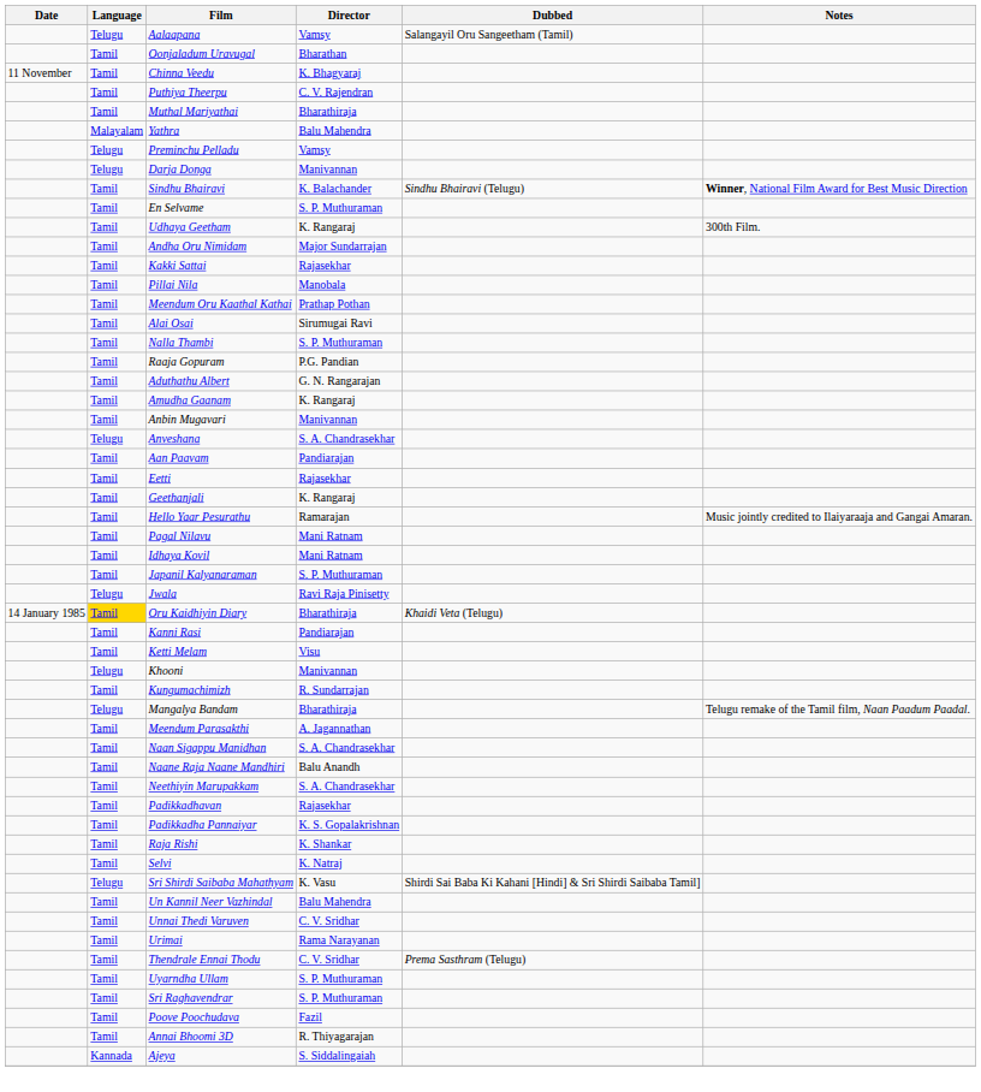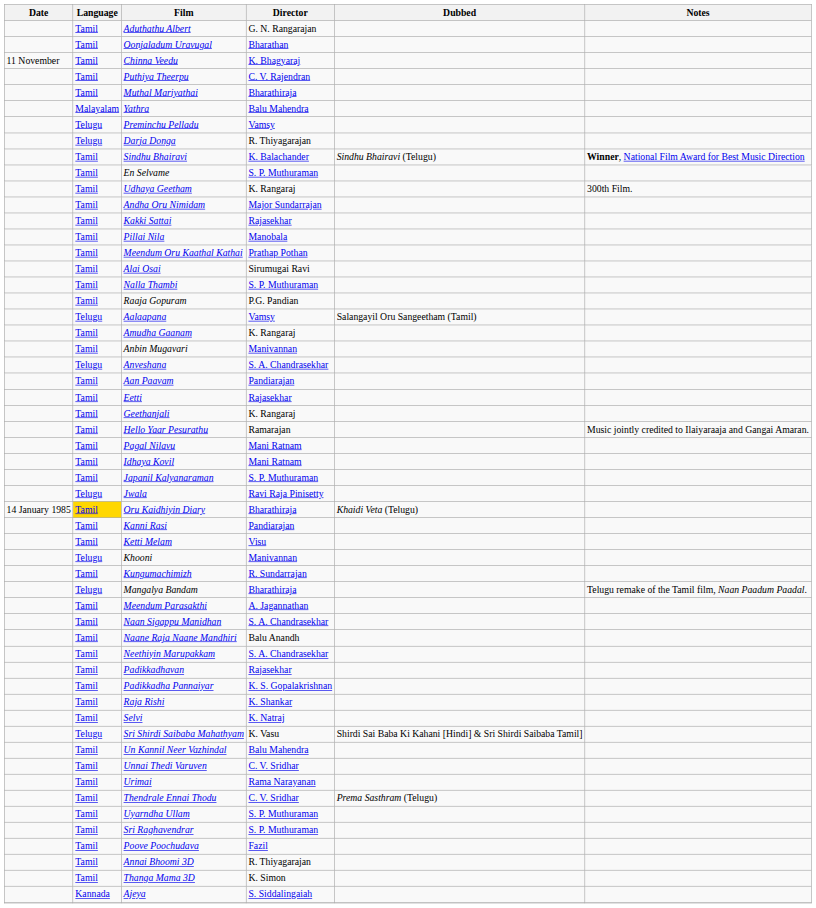 <table class="wikitable sortable" style="font-size:95%;">
 <tr>
 <th>Date</th>
 <th>Language</th>
 <th>Film</th>
 <th>Director</th>
 <th>Dubbed</th>
 <th>Notes</th>
 </tr>
 <tr>
 <td></td>
-<td><a href='#'>Telugu</a></td>
-<td><em><a href='#'>Aalaapana</a></em></td>
-<td><a href='#'>Vamsy</a></td>
-<td>Salangayil Oru Sangeetham (Tamil)</td>
+<td><a href='#'>Tamil</a></td>
+<td><em><a href='#'>Aduthathu Albert</a></em></td>
+<td>G. N. Rangarajan</td>
+<td></td>
 <td></td>
 </tr>
 <tr>
 <td></td>
 <td><a href='#'>Tamil</a></td>
 <td><em><a href='#'>Oonjaladum Uravugal </a></em></td>
 <td><a href='#'>Bharathan</a></td>
 <td></td>
 </tr>
 <tr>
 <td>11 November</td>
 <td><a href='#'>Tamil</a></td>
 <td><em><a href='#'>Chinna Veedu</a></em></td>
 <td><a href='#'>K. Bhagyaraj</a></td>
 <td></td>
 <td></td>
 </tr>
 <tr>
 <td></td>
 <td><a href='#'>Tamil</a></td>
 <td><em><a href='#'>Puthiya Theerpu</a></em></td>
 <td><a href='#'>C. V. Rajendran</a></td>
 <td></td>
 <td></td>
 </tr>
 <tr>
 <td></td>
 <td><a href='#'>Tamil</a></td>
 <td><em><a href='#'>Muthal Mariyathai</a></em></td>
 <td><a href='#'>Bharathiraja</a></td>
 <td></td>
 <td></td>
 </tr>
 <tr>
 <td></td>
 <td><a href='#'>Malayalam</a></td>
 <td><em><a href='#'>Yathra</a></em></td>
 <td><a href='#'>Balu Mahendra</a></td>
 <td></td>
 <td></td>
 </tr>
 <tr>
 <td></td>
 <td><a href='#'>Telugu</a></td>
 <td><em><a href='#'>Preminchu Pelladu</a></em></td>
 <td><a href='#'>Vamsy</a></td>
 <td></td>
 <td></td>
 </tr>
 <tr>
 <td></td>
 <td><a href='#'>Telugu</a></td>
 <td><em><a href='#'>Darja Donga</a></em></td>
-<td><a href='#'>Manivannan</a></td>
+<td>R. Thiyagarajan</td>
 <td></td>
 <td></td>
 </tr>
 <tr>
 <td></td>
 <td><a href='#'>Tamil</a></td>
 <td><em><a href='#'>Sindhu Bhairavi</a></em></td>
 <td><a href='#'>K. Balachander</a></td>
 <td><em>Sindhu Bhairavi</em> (Telugu)</td>
 <td><strong>Winner</strong>, <a href='#'>National Film Award for Best Music Direction</a></td>
 </tr>
 <tr>
 <td></td>
 <td><a href='#'>Tamil</a></td>
 <td><em>En Selvame</em></td>
 <td><a href='#'>S. P. Muthuraman</a></td>
 <td></td>
 <td></td>
 </tr>
 <tr>
 <td></td>
 <td><a href='#'>Tamil</a></td>
 <td><em><a href='#'>Udhaya Geetham</a></em></td>
 <td>K. Rangaraj</td>
 <td></td>
 <td>300th Film.</td>
 </tr>
 <tr>
 <td></td>
 <td><a href='#'>Tamil</a></td>
 <td><em><a href='#'>Andha Oru Nimidam</a></em></td>
 <td><a href='#'>Major Sundarrajan</a></td>
 <td></td>
 <td></td>
 </tr>
 <tr>
 <td></td>
 <td><a href='#'>Tamil</a></td>
 <td><em><a href='#'>Kakki Sattai</a></em></td>
 <td><a href='#'>Rajasekhar</a></td>
 <td></td>
 <td></td>
 </tr>
 <tr>
 <td></td>
 <td><a href='#'>Tamil</a></td>
 <td><em><a href='#'>Pillai Nila</a></em></td>
 <td><a href='#'>Manobala</a></td>
 <td></td>
 <td></td>
 </tr>
 <tr>
 <td></td>
 <td><a href='#'>Tamil</a></td>
 <td><em><a href='#'>Meendum Oru Kaathal Kathai</a></em></td>
 <td><a href='#'>Prathap Pothan</a></td>
 <td></td>
 <td></td>
 </tr>
 <tr>
 <td></td>
 <td><a href='#'>Tamil</a></td>
 <td><em><a href='#'>Alai Osai</a></em></td>
 <td>Sirumugai Ravi</td>
 <td></td>
 <td></td>
 </tr>
 <tr>
 <td></td>
 <td><a href='#'>Tamil</a></td>
 <td><em><a href='#'>Nalla Thambi</a></em></td>
 <td><a href='#'>S. P. Muthuraman</a></td>
 <td></td>
 <td></td>
 </tr>
 <tr>
 <td></td>
 <td><a href='#'>Tamil</a></td>
 <td><em>Raaja Gopuram</em></td>
 <td>P.G. Pandian</td>
 <td></td>
 <td></td>
 </tr>
 <tr>
 <td></td>
-<td><a href='#'>Tamil</a></td>
-<td><em><a href='#'>Aduthathu Albert</a></em></td>
-<td>G. N. Rangarajan</td>
-<td></td>
+<td><a href='#'>Telugu</a></td>
+<td><em><a href='#'>Aalaapana</a></em></td>
+<td><a href='#'>Vamsy</a></td>
+<td>Salangayil Oru Sangeetham (Tamil)</td>
 <td></td>
 </tr>
 <tr>
 <td></td>
 <td><a href='#'>Tamil</a></td>
 <td><em><a href='#'>Amudha Gaanam</a></em></td>
 <td>K. Rangaraj</td>
 <td></td>
 <td></td>
 </tr>
 <tr>
 <td></td>
 <td><a href='#'>Tamil</a></td>
 <td><em>Anbin Mugavari	</em></td>
 <td><a href='#'>Manivannan</a></td>
 <td></td>
 <td></td>
 </tr>
 <tr>
 <td></td>
 <td><a href='#'>Telugu</a></td>
 <td><em><a href='#'>Anveshana</a></em></td>
 <td><a href='#'>S. A. Chandrasekhar</a></td>
 <td></td>
 <td></td>
 </tr>
 <tr>
 <td></td>
 <td><a href='#'>Tamil</a></td>
 <td><em><a href='#'>Aan Paavam</a></em></td>
 <td><a href='#'>Pandiarajan</a></td>
 <td></td>
 <td></td>
 </tr>
 <tr>
 <td></td>
 <td><a href='#'>Tamil</a></td>
 <td><em><a href='#'>Eetti</a></em></td>
 <td><a href='#'>Rajasekhar</a></td>
 <td></td>
 <td></td>
 </tr>
 <tr>
 <td></td>
 <td><a href='#'>Tamil</a></td>
 <td><em><a href='#'>Geethanjali</a></em></td>
 <td>K. Rangaraj</td>
 <td></td>
 <td></td>
 </tr>
 <tr>
 <td></td>
 <td><a href='#'>Tamil</a></td>
 <td><em><a href='#'>Hello Yaar Pesurathu</a></em></td>
 <td>Ramarajan</td>
 <td></td>
 <td>Music jointly credited to Ilaiyaraaja and Gangai Amaran.</td>
 </tr>
 <tr>
 <td></td>
 <td><a href='#'>Tamil</a></td>
 <td><em><a href='#'>Pagal Nilavu</a></em></td>
 <td><a href='#'>Mani Ratnam</a></td>
 <td></td>
 <td></td>
 </tr>
 <tr>
 <td></td>
 <td><a href='#'>Tamil</a></td>
 <td><em><a href='#'>Idhaya Kovil</a></em></td>
 <td><a href='#'>Mani Ratnam</a></td>
 <td></td>
 <td></td>
 </tr>
 <tr>
 <td></td>
 <td><a href='#'>Tamil</a></td>
 <td><em><a href='#'>Japanil Kalyanaraman</a></em></td>
 <td><a href='#'>S. P. Muthuraman</a></td>
 <td></td>
 <td></td>
 </tr>
 <tr>
 <td></td>
 <td><a href='#'>Telugu</a></td>
 <td><em><a href='#'>Jwala</a></em></td>
 <td><a href='#'>Ravi Raja Pinisetty</a></td>
 <td></td>
 <td></td>
 </tr>
 <tr>
 <td>14 January 1985</td>
 <td style="background: gold;"><a href='#'>Tamil</a></td>
 <td><em><a href='#'>Oru Kaidhiyin Diary</a></em></td>
 <td><a href='#'>Bharathiraja</a></td>
 <td><em>Khaidi Veta</em> (Telugu)</td>
 <td></td>
 </tr>
 <tr>
 <td></td>
 <td><a href='#'>Tamil</a></td>
 <td><em><a href='#'>Kanni Rasi</a></em></td>
 <td><a href='#'>Pandiarajan</a></td>
 <td></td>
 <td></td>
 </tr>
 <tr>
 <td></td>
 <td><a href='#'>Tamil</a></td>
 <td><em><a href='#'>Ketti Melam</a></em></td>
 <td><a href='#'>Visu</a></td>
 <td></td>
 <td></td>
 </tr>
 <tr>
 <td></td>
 <td><a href='#'>Telugu</a></td>
 <td><em>Khooni</em></td>
 <td><a href='#'>Manivannan</a></td>
 <td></td>
 <td></td>
 </tr>
 <tr>
 <td></td>
 <td><a href='#'>Tamil</a></td>
 <td><em><a href='#'>Kungumachimizh</a></em></td>
 <td><a href='#'>R. Sundarrajan</a></td>
 <td></td>
 <td></td>
 </tr>
 <tr>
 <td></td>
 <td><a href='#'>Telugu</a></td>
 <td><em>Mangalya Bandam</em></td>
 <td><a href='#'>Bharathiraja</a></td>
 <td></td>
 <td>Telugu remake of the Tamil film, <em>Naan Paadum Paadal</em>.</td>
 </tr>
 <tr>
 <td></td>
 <td><a href='#'>Tamil</a></td>
 <td><em><a href='#'>Meendum Parasakthi</a></em></td>
 <td><a href='#'>A. Jagannathan</a></td>
 <td></td>
 <td></td>
 </tr>
 <tr>
 <td></td>
 <td><a href='#'>Tamil</a></td>
 <td><em><a href='#'>Naan Sigappu Manidhan</a></em></td>
 <td><a href='#'>S. A. Chandrasekhar</a></td>
 <td></td>
 <td></td>
 </tr>
 <tr>
 <td></td>
 <td><a href='#'>Tamil</a></td>
 <td><em><a href='#'>Naane Raja Naane Mandhiri</a></em></td>
 <td>Balu Anandh</td>
 <td></td>
 <td></td>
 </tr>
 <tr>
 <td></td>
 <td><a href='#'>Tamil</a></td>
 <td><em><a href='#'>Neethiyin Marupakkam</a></em></td>
 <td><a href='#'>S. A. Chandrasekhar</a></td>
 <td></td>
 <td></td>
 </tr>
 <tr>
 <td></td>
 <td><a href='#'>Tamil</a></td>
 <td><em><a href='#'>Padikkadhavan</a></em></td>
 <td><a href='#'>Rajasekhar</a></td>
 <td></td>
 <td></td>
 </tr>
 <tr>
 <td></td>
 <td><a href='#'>Tamil</a></td>
 <td><em><a href='#'>Padikkadha Pannaiyar</a></em></td>
 <td><a href='#'>K. S. Gopalakrishnan</a></td>
 <td></td>
 <td></td>
 </tr>
 <tr>
 <td></td>
 <td><a href='#'>Tamil</a></td>
 <td><em><a href='#'>Raja Rishi</a></em></td>
 <td><a href='#'>K. Shankar</a></td>
 <td></td>
 <td></td>
 </tr>
 <tr>
 <td></td>
 <td><a href='#'>Tamil</a></td>
 <td><em><a href='#'>Selvi</a></em></td>
 <td><a href='#'>K. Natraj</a></td>
 <td></td>
 <td></td>
 </tr>
 <tr>
 <td></td>
 <td><a href='#'>Telugu</a></td>
 <td><em><a href='#'>Sri Shirdi Saibaba Mahathyam</a></em></td>
 <td>K. Vasu</td>
 <td>Shirdi Sai Baba Ki Kahani [Hindi] & Sri Shirdi Saibaba Tamil]</td>
 <td></td>
 </tr>
 <tr>
 <td></td>
 <td><a href='#'>Tamil</a></td>
 <td><em><a href='#'>Un Kannil Neer Vazhindal</a></em></td>
 <td><a href='#'>Balu Mahendra</a></td>
 <td></td>
 <td></td>
 </tr>
 <tr>
 <td></td>
 <td><a href='#'>Tamil</a></td>
 <td><em><a href='#'>Unnai Thedi Varuven</a></em></td>
 <td><a href='#'>C. V. Sridhar</a></td>
 <td></td>
 <td></td>
 </tr>
 <tr>
 <td></td>
 <td><a href='#'>Tamil</a></td>
 <td><em><a href='#'>Urimai</a></em></td>
 <td><a href='#'>Rama Narayanan</a></td>
 <td></td>
 <td></td>
 </tr>
 <tr>
 <td></td>
 <td><a href='#'>Tamil</a></td>
 <td><em><a href='#'>Thendrale Ennai Thodu</a></em></td>
 <td><a href='#'>C. V. Sridhar</a></td>
 <td><em>Prema Sasthram</em> (Telugu)</td>
 <td></td>
 </tr>
 <tr>
 <td></td>
 <td><a href='#'>Tamil</a></td>
 <td><em><a href='#'>Uyarndha Ullam</a></em></td>
 <td><a href='#'>S. P. Muthuraman</a></td>
 <td></td>
 <td></td>
 </tr>
 <tr>
 <td></td>
 <td><a href='#'>Tamil</a></td>
 <td><em><a href='#'>Sri Raghavendrar</a></em></td>
 <td><a href='#'>S. P. Muthuraman</a></td>
 <td></td>
 <td></td>
 </tr>
 <tr>
 <td></td>
 <td><a href='#'>Tamil</a></td>
 <td><em><a href='#'>Poove Poochudava</a></em></td>
 <td><a href='#'>Fazil</a></td>
 <td></td>
 <td></td>
 </tr>
 <tr>
 <td></td>
 <td><a href='#'>Tamil</a></td>
 <td><em><a href='#'>Annai Bhoomi 3D</a></em></td>
 <td>R. Thiyagarajan</td>
 <td></td>
 <td></td>
 </tr>
 <tr>
 <td></td>
+<td><a href='#'>Tamil</a></td>
+<td><em><a href='#'>Thanga Mama 3D</a></em></td>
+<td>K. Simon</td>
+<td></td>
+<td></td>
+</tr>
+<tr>
+<td></td>
 <td><a href='#'>Kannada</a></td>
 <td><em><a href='#'>Ajeya</a></em></td>
 <td><a href='#'>S. Siddalingaiah</a></td>
 <td></td>
 <td></td>
 </tr>
 <tr>
 </tr>
 </table>
